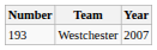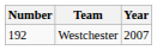 <table class="wikitable">
 <tr>
 <th>Number</th>
 <th>Team</th>
 <th>Year</th>
 </tr>
 <tr>
-<td>193</td>
+<td>192</td>
 <td>Westchester</td>
 <td>2007</td>
 </tr>
 </table>
